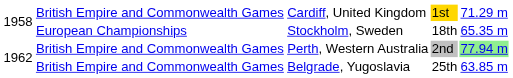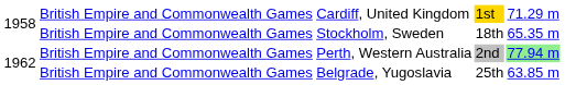 <table>
 <tr>
 <td rowspan=2>1958</td>
 <td><a href='#'>British Empire and Commonwealth Games</a></td>
 <td><a href='#'>Cardiff</a>, United Kingdom</td>
 <td bgcolor=gold>1st</td>
 <td><a href='#'>71.29 m</a> </td>
 </tr>
 <tr>
-<td><a href='#'>European Championships</a></td>
+<td><a href='#'>British Empire and Commonwealth Games</a></td>
 <td><a href='#'>Stockholm</a>, Sweden</td>
 <td>18th</td>
 <td><a href='#'>65.35 m</a></td>
 </tr>
 <tr>
 <td rowspan=2>1962</td>
 <td><a href='#'>British Empire and Commonwealth Games</a></td>
 <td><a href='#'>Perth</a>, Western Australia</td>
 <td bgcolor=silver>2nd</td>
 <td style="background: lightgreen;"><a href='#'>77.94 m</a></td>
 </tr>
 <tr>
 <td><a href='#'>British Empire and Commonwealth Games</a></td>
 <td><a href='#'>Belgrade</a>, Yugoslavia</td>
 <td>25th</td>
 <td><a href='#'>63.85 m</a></td>
 </tr>
 </table>
